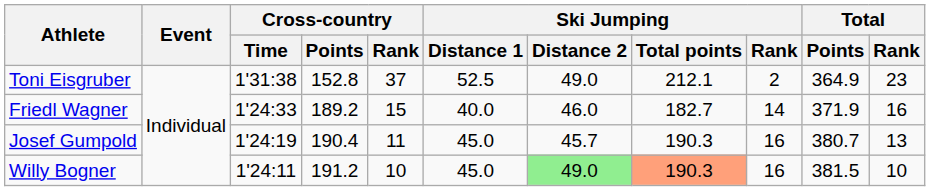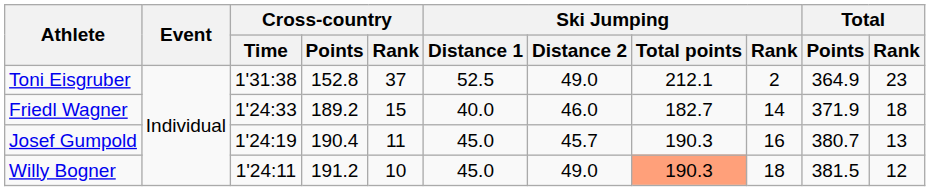 <table class="wikitable" style="font-size:90%">
 <tr>
 <th rowspan="2">Athlete</th>
 <th rowspan="2">Event</th>
 <th colspan="3">Cross-country</th>
 <th colspan="4">Ski Jumping</th>
 <th colspan="2">Total</th>
 </tr>
 <tr>
 <th>Time</th>
 <th>Points</th>
 <th>Rank</th>
 <th>Distance 1</th>
 <th>Distance 2</th>
 <th>Total points</th>
 <th>Rank</th>
 <th>Points</th>
 <th>Rank</th>
 </tr>
 <tr>
 <td><a href='#'>Toni Eisgruber</a></td>
 <td rowspan="4">Individual</td>
 <td align="center">1'31:38</td>
 <td align="center">152.8</td>
 <td align="center">37</td>
 <td align="center">52.5</td>
 <td align="center">49.0</td>
 <td align="center">212.1</td>
 <td align="center">2</td>
 <td align="center">364.9</td>
 <td align="center">23</td>
 </tr>
 <tr>
 <td><a href='#'>Friedl Wagner</a></td>
 <td align="center">1'24:33</td>
 <td align="center">189.2</td>
 <td align="center">15</td>
 <td align="center">40.0</td>
 <td align="center">46.0</td>
 <td align="center">182.7</td>
 <td align="center">14</td>
 <td align="center">371.9</td>
-<td align="center">16</td>
+<td align="center">18</td>
 </tr>
 <tr>
 <td><a href='#'>Josef Gumpold</a></td>
 <td align="center">1'24:19</td>
 <td align="center">190.4</td>
 <td align="center">11</td>
 <td align="center">45.0</td>
 <td align="center">45.7</td>
 <td align="center">190.3</td>
 <td align="center">16</td>
 <td align="center">380.7</td>
 <td align="center">13</td>
 </tr>
 <tr>
 <td><a href='#'>Willy Bogner</a></td>
 <td align="center">1'24:11</td>
 <td align="center">191.2</td>
 <td align="center">10</td>
 <td align="center">45.0</td>
-<td align="center" style="background: lightgreen;">49.0</td>
+<td align="center">49.0</td>
 <td align="center" style="background: lightsalmon;">190.3</td>
-<td align="center">16</td>
+<td align="center">18</td>
 <td align="center">381.5</td>
-<td align="center">10</td>
+<td align="center">12</td>
 </tr>
 </table>
